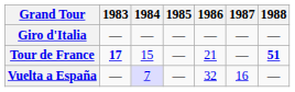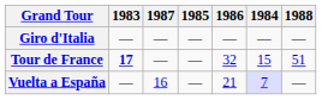 <table class="wikitable plainrowheaders">
 <tr>
 <th scope="col"><a href='#'>Grand Tour</a></th>
 <th scope="col">1983</th>
-<th scope="col">1984</th>
+<th scope="col">1987</th>
 <th scope="col">1985</th>
 <th scope="col">1986</th>
-<th scope="col">1987</th>
+<th scope="col">1984</th>
 <th scope="col">1988</th>
 </tr>
 <tr style="text-align:center;">
 <th scope="row"> <a href='#'>Giro d'Italia</a></th>
 <td>—</td>
 <td>—</td>
 <td>—</td>
 <td>—</td>
 <td>—</td>
 <td>—</td>
 </tr>
 <tr style="text-align:center;">
 <th scope="row"> <a href='#'>Tour de France</a></th>
 <td><strong><a href='#'>17</a></strong></td>
+<td>—</td>
+<td>—</td>
+<td><a href='#'>32</a></td>
 <td><a href='#'>15</a></td>
-<td>—</td>
-<td><a href='#'>21</a></td>
-<td>—</td>
-<td><strong><a href='#'>51</a></strong></td>
+<td><a href='#'>51</a></td>
 </tr>
 <tr style="text-align:center;">
 <th scope="row"> <a href='#'>Vuelta a España</a></th>
 <td>—</td>
+<td><a href='#'>16</a></td>
+<td>—</td>
+<td><a href='#'>21</a></td>
 <td style="background:#ddf;"><a href='#'>7</a></td>
-<td>—</td>
-<td><a href='#'>32</a></td>
-<td><a href='#'>16</a></td>
 <td>—</td>
 </tr>
 </table>
